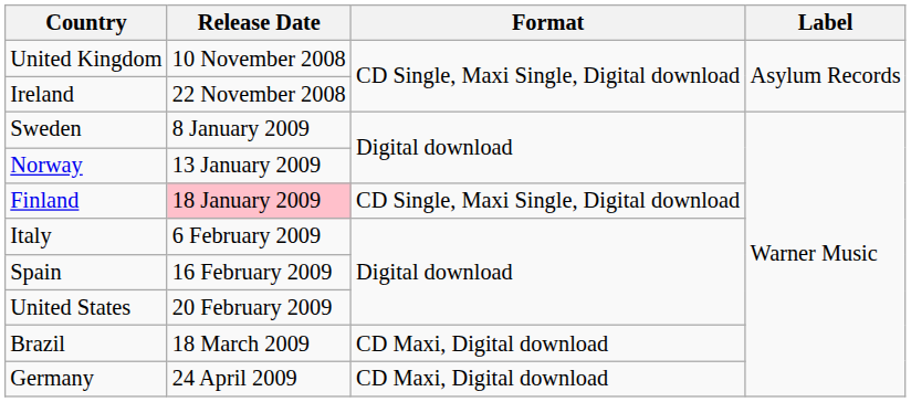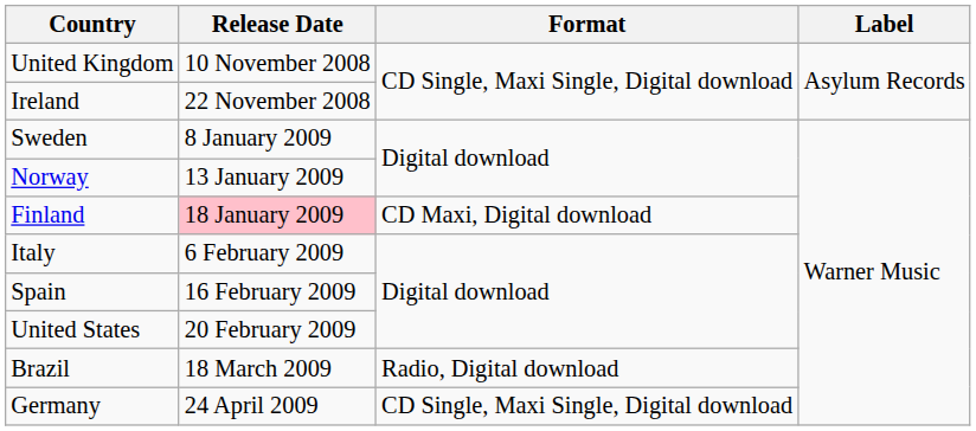 <table class="wikitable" border="1">
 <tr>
 <th>Country</th>
 <th>Release Date</th>
 <th>Format</th>
 <th>Label</th>
 </tr>
 <tr>
 <td>United Kingdom</td>
 <td rowspan="1">10 November 2008</td>
 <td rowspan="2">CD Single, Maxi Single, Digital download</td>
 <td rowspan="2">Asylum Records</td>
 </tr>
 <tr>
 <td>Ireland</td>
 <td rowspan="1">22 November 2008</td>
 </tr>
 <tr>
 <td rowspan="1">Sweden</td>
 <td>8 January 2009</td>
 <td rowspan="2">Digital download</td>
 <td rowspan="8">Warner Music</td>
 </tr>
 <tr>
 <td rowspan="1"><a href='#'>Norway</a></td>
 <td>13 January 2009</td>
 </tr>
 <tr>
 <td rowspan="1"><a href='#'>Finland</a></td>
 <td style="background: pink;">18 January 2009</td>
-<td>CD Single, Maxi Single, Digital download</td>
+<td>CD Maxi, Digital download</td>
 </tr>
 <tr>
 <td>Italy</td>
 <td>6 February 2009</td>
 <td rowspan="3">Digital download</td>
 </tr>
 <tr>
 <td>Spain</td>
 <td>16 February 2009</td>
 </tr>
 <tr>
 <td>United States</td>
 <td>20 February 2009</td>
 </tr>
 <tr>
 <td>Brazil</td>
 <td>18 March 2009</td>
-<td>CD Maxi, Digital download</td>
+<td>Radio, Digital download</td>
 </tr>
 <tr>
 <td rowspan="1">Germany</td>
 <td>24 April 2009</td>
-<td>CD Maxi, Digital download</td>
+<td>CD Single, Maxi Single, Digital download</td>
 </tr>
 </table>
